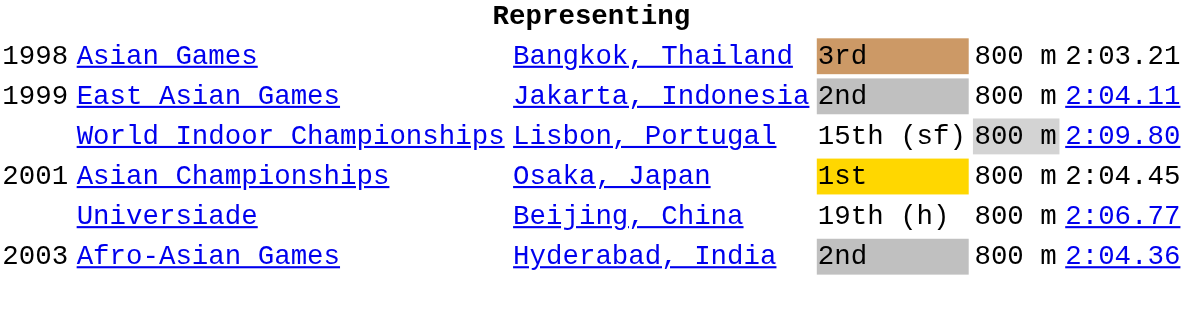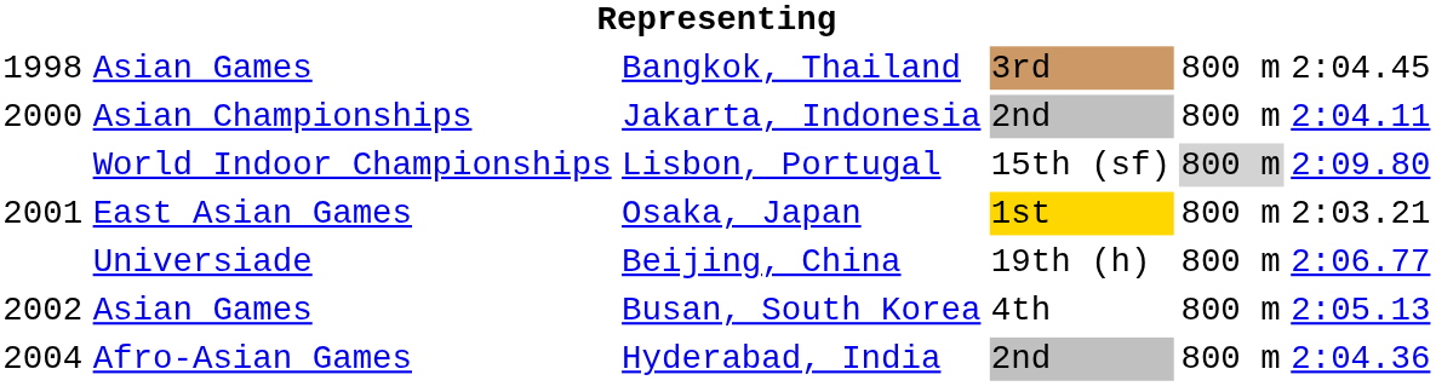 <table>
 <tr>
 <th colspan="6">Representing </th>
 </tr>
 <tr>
 <td>1998</td>
 <td><a href='#'>Asian Games</a></td>
 <td><a href='#'>Bangkok, Thailand</a></td>
 <td bgcolor=cc9966>3rd</td>
 <td>800 m</td>
-<td>2:03.21</td>
+<td>2:04.45</td>
 </tr>
 <tr>
-<td>1999</td>
-<td><a href='#'>East Asian Games</a></td>
+<td>2000</td>
+<td><a href='#'>Asian Championships</a></td>
 <td><a href='#'>Jakarta, Indonesia</a></td>
 <td bgcolor=silver>2nd</td>
 <td>800 m</td>
 <td><a href='#'>2:04.11</a></td>
 </tr>
 <tr>
 <td rowspan=3>2001</td>
 <td><a href='#'>World Indoor Championships</a></td>
 <td><a href='#'>Lisbon, Portugal</a></td>
 <td>15th (sf)</td>
 <td style="background: lightgrey;">800 m</td>
 <td><a href='#'>2:09.80</a></td>
 </tr>
 <tr>
-<td><a href='#'>Asian Championships</a></td>
+<td><a href='#'>East Asian Games</a></td>
 <td><a href='#'>Osaka, Japan</a></td>
 <td bgcolor=gold>1st</td>
 <td>800 m</td>
-<td>2:04.45</td>
+<td>2:03.21</td>
 </tr>
 <tr>
 <td><a href='#'>Universiade</a></td>
 <td><a href='#'>Beijing, China</a></td>
 <td>19th (h)</td>
 <td>800 m</td>
 <td><a href='#'>2:06.77</a></td>
 </tr>
 <tr>
-<td>2003</td>
+<td>2002</td>
+<td><a href='#'>Asian Games</a></td>
+<td><a href='#'>Busan, South Korea</a></td>
+<td>4th</td>
+<td>800 m</td>
+<td><a href='#'>2:05.13</a></td>
+</tr>
+<tr>
+<td>2004</td>
 <td><a href='#'>Afro-Asian Games</a></td>
 <td><a href='#'>Hyderabad, India</a></td>
 <td bgcolor=silver>2nd</td>
 <td>800 m</td>
 <td><a href='#'>2:04.36</a></td>
 </tr>
 </table>
